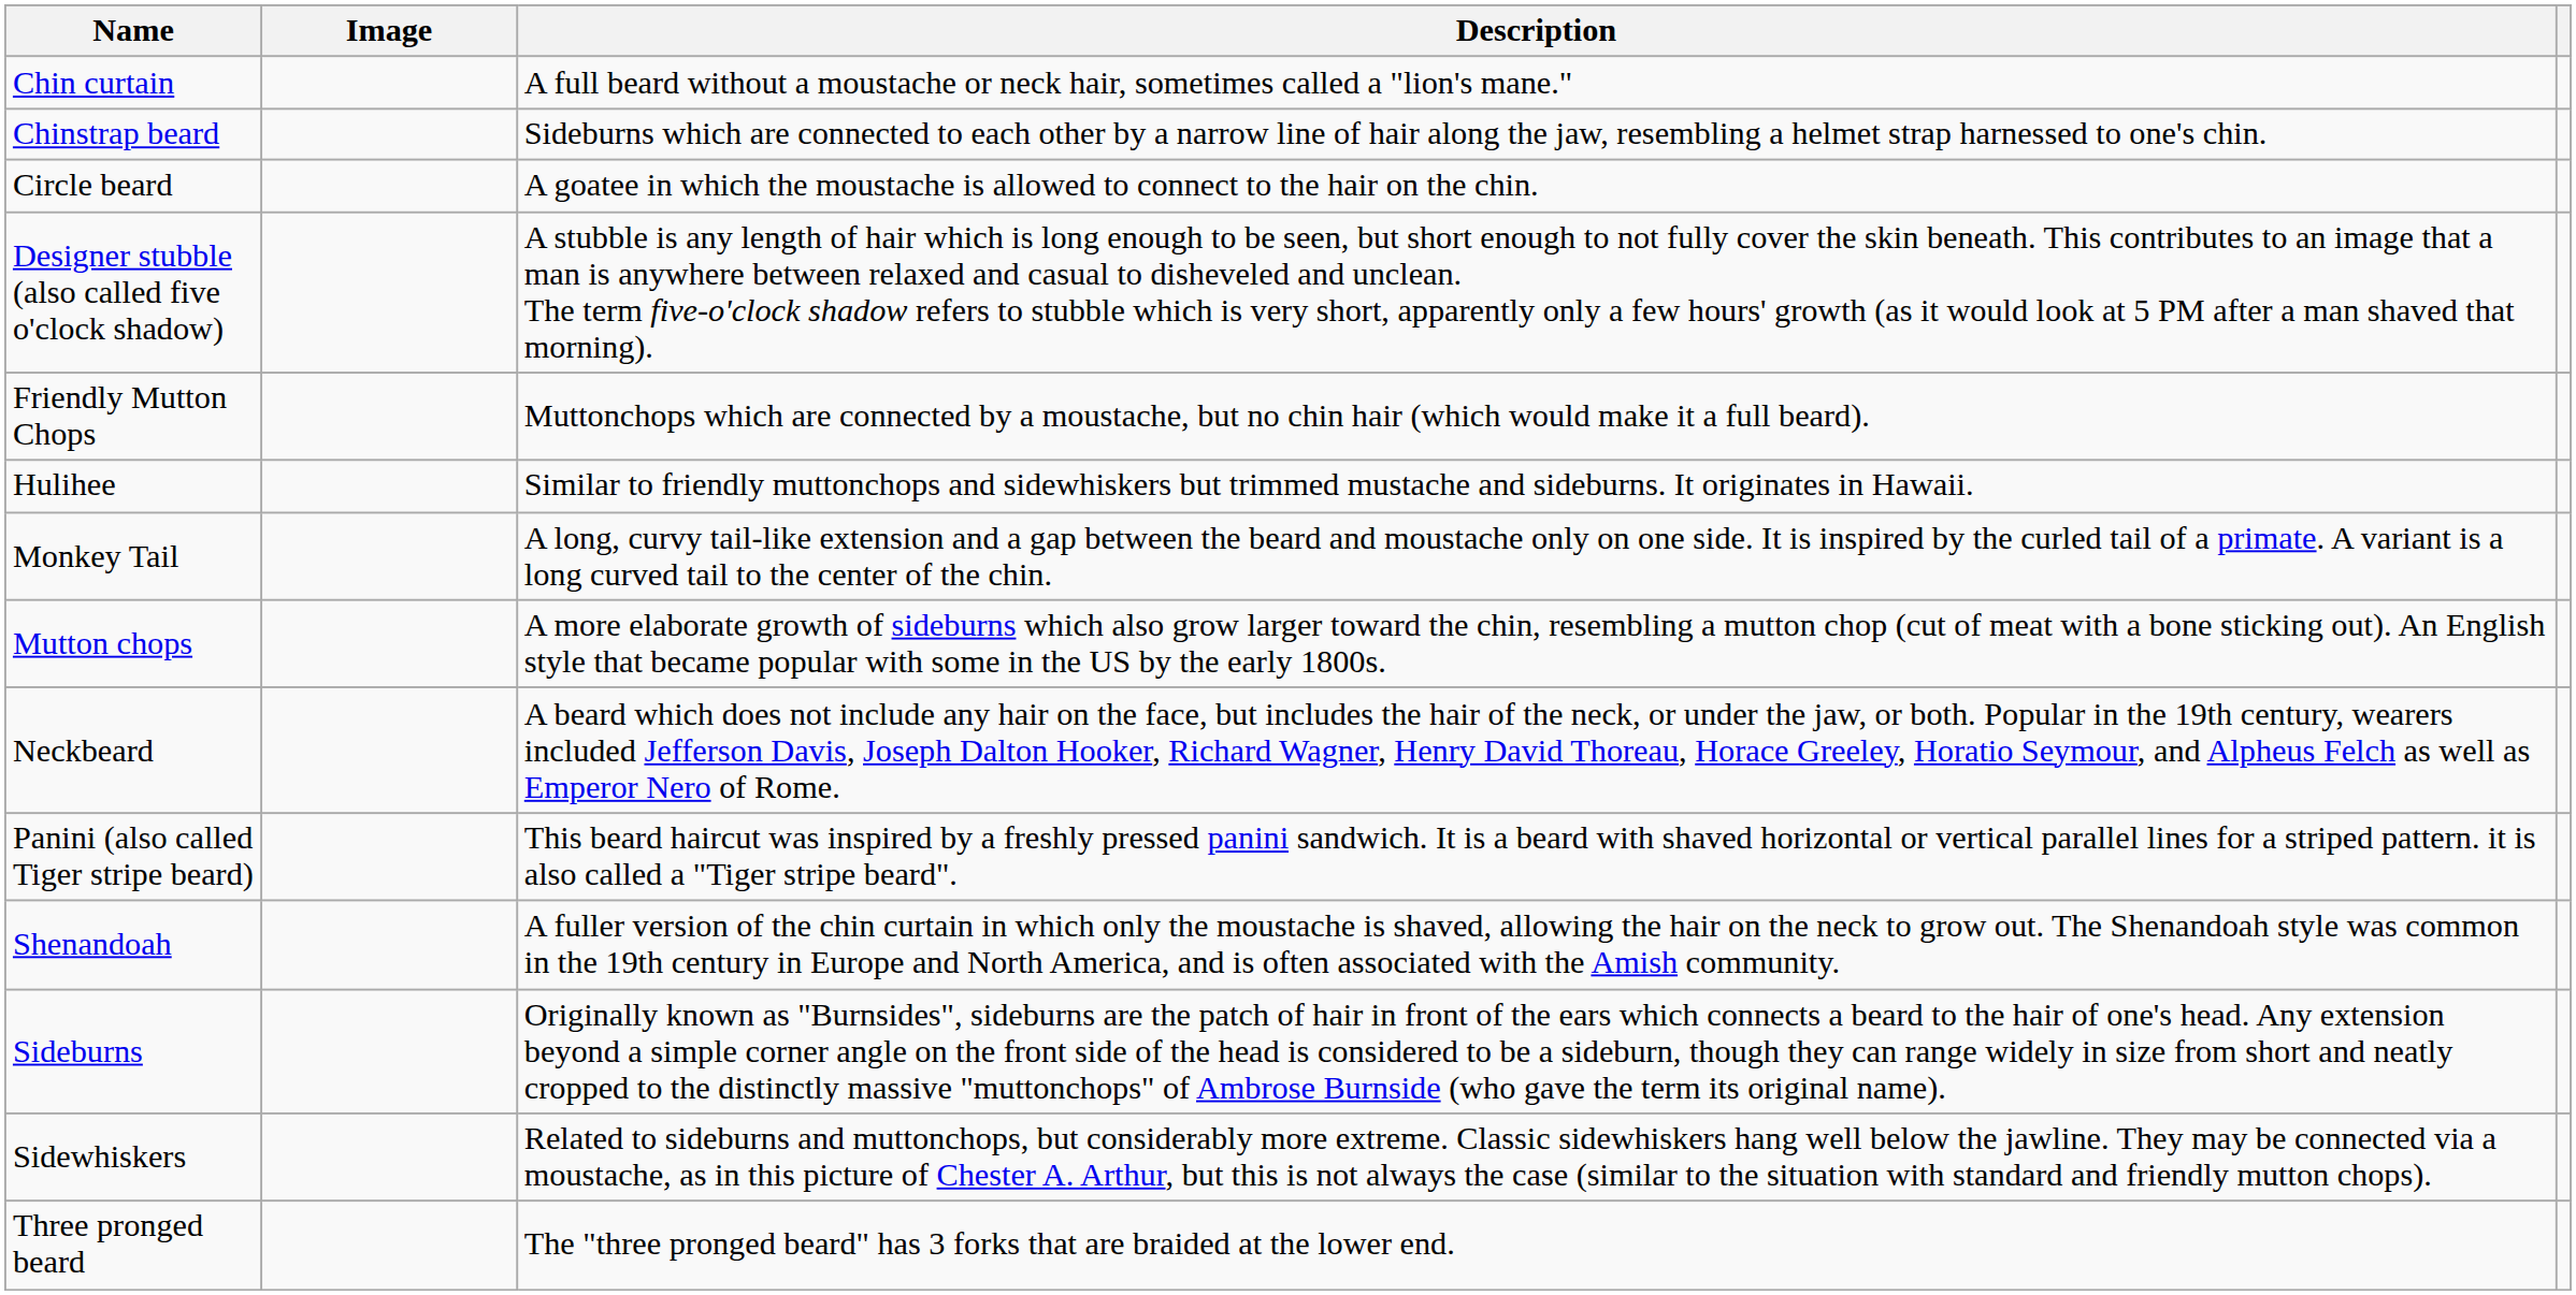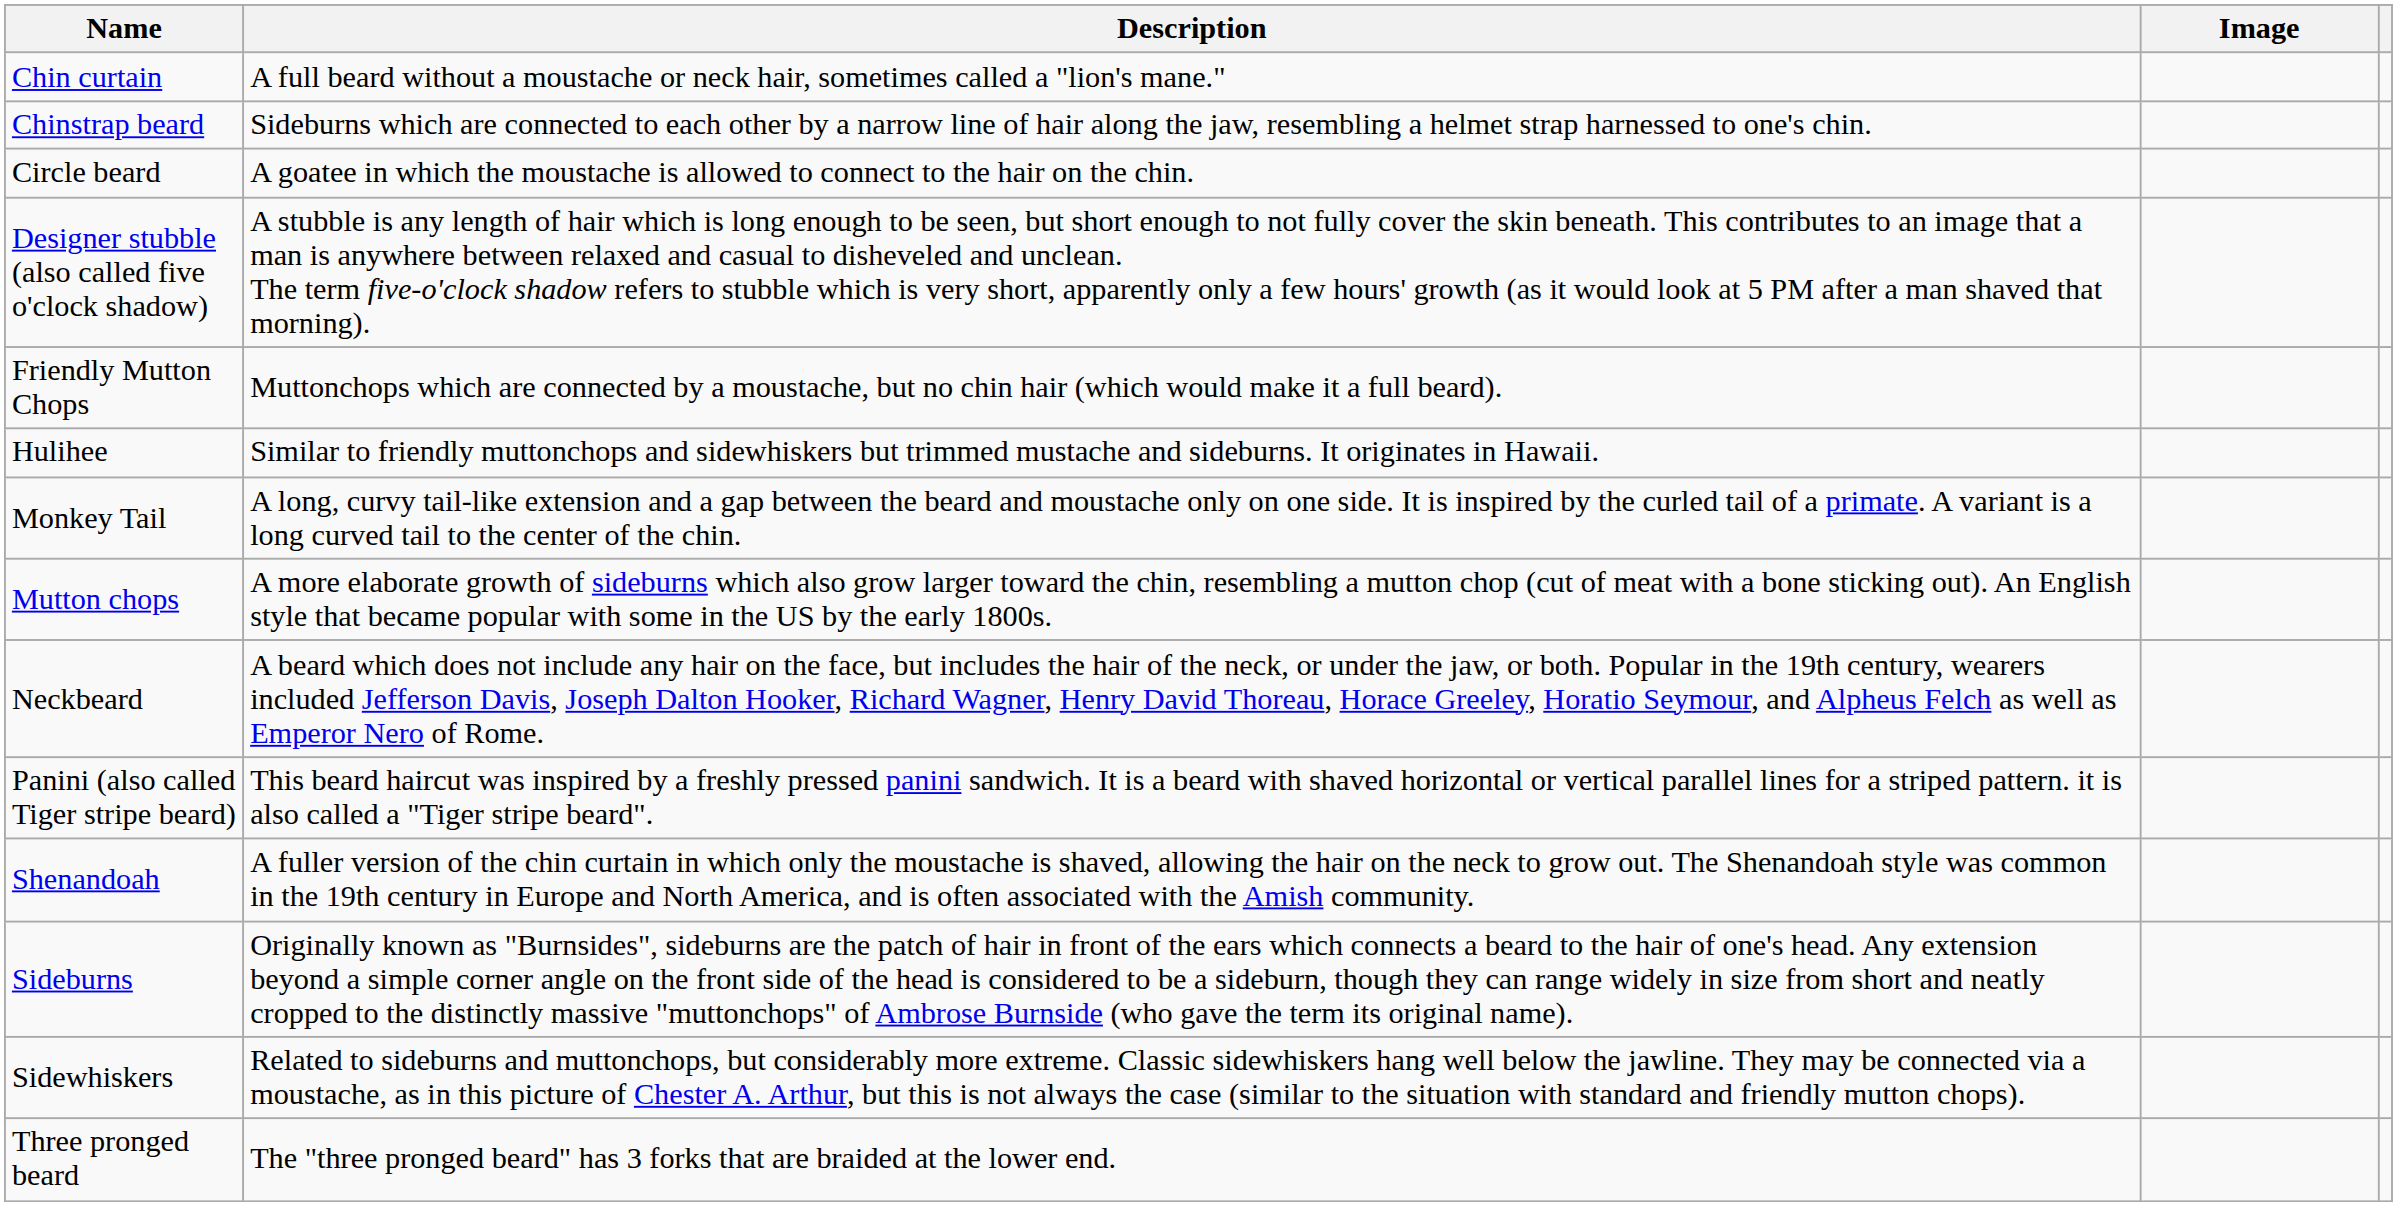 <table class="wikitable sortable" style="width:100%;">
 <tr>
 <th style="width:10%;">Name</th>
+<th style="width:80%;">Description</th>
 <th style="width:10%;">Image</th>
-<th style="width:80%;">Description</th>
 <th style="width:80%;"></th>
 </tr>
 <tr>
 <td> <a href='#'>Chin curtain</a></td>
+<td align=left>A full beard without a moustache or neck hair, sometimes called a "lion's mane."</td>
 <td align=center></td>
-<td align=left>A full beard without a moustache or neck hair, sometimes called a "lion's mane."</td>
 <td></td>
 </tr>
 <tr>
 <td> <a href='#'>Chinstrap beard</a></td>
+<td align=left>Sideburns which are connected to each other by a narrow line of hair along the jaw, resembling a helmet strap harnessed to one's chin.</td>
 <td align=center></td>
-<td align=left>Sideburns which are connected to each other by a narrow line of hair along the jaw, resembling a helmet strap harnessed to one's chin.</td>
 <td></td>
 </tr>
 <tr>
 <td>Circle beard</td>
+<td align="left">A goatee in which the moustache is allowed to connect to the hair on the chin.</td>
 <td align="center"></td>
-<td align="left">A goatee in which the moustache is allowed to connect to the hair on the chin.</td>
 <td></td>
 </tr>
 <tr>
 <td><a href='#'>Designer stubble</a> (also called five o'clock shadow)</td>
+<td align=left>A stubble is any length of hair which is long enough to be seen, but short enough to not fully cover the skin beneath. This contributes to an image that a man is anywhere between relaxed and casual to disheveled and unclean.<br>The term <em>five-o'clock shadow</em> refers to stubble which is very short, apparently only a few hours' growth (as it would look at 5 PM after a man shaved that morning).</td>
 <td align=center></td>
-<td align=left>A stubble is any length of hair which is long enough to be seen, but short enough to not fully cover the skin beneath. This contributes to an image that a man is anywhere between relaxed and casual to disheveled and unclean.<br>The term <em>five-o'clock shadow</em> refers to stubble which is very short, apparently only a few hours' growth (as it would look at 5 PM after a man shaved that morning).</td>
 <td></td>
 </tr>
 <tr>
 <td>Friendly Mutton Chops</td>
+<td align=left>Muttonchops which are connected by a moustache, but no chin hair (which would make it a full beard).</td>
 <td align=center></td>
-<td align=left>Muttonchops which are connected by a moustache, but no chin hair (which would make it a full beard).</td>
 <td></td>
 </tr>
 <tr>
 <td>Hulihee</td>
+<td align=left>Similar to friendly muttonchops and sidewhiskers but trimmed mustache and sideburns. It originates in Hawaii.</td>
 <td align=center></td>
-<td align=left>Similar to friendly muttonchops and sidewhiskers but trimmed mustache and sideburns. It originates in Hawaii.</td>
 <td></td>
 </tr>
 <tr>
 <td>Monkey Tail</td>
+<td align=left>A long, curvy tail-like extension and a gap between the beard and moustache only on one side. It is inspired by the curled tail of a <a href='#'>primate</a>. A variant is a long curved tail to the center of the chin.</td>
 <td align=center></td>
-<td align=left>A long, curvy tail-like extension and a gap between the beard and moustache only on one side. It is inspired by the curled tail of a <a href='#'>primate</a>. A variant is a long curved tail to the center of the chin.</td>
 <td></td>
 </tr>
 <tr>
 <td><a href='#'>Mutton chops</a></td>
+<td align=left>A more elaborate growth of <a href='#'>sideburns</a> which also grow larger toward the chin, resembling a mutton chop (cut of meat with a bone sticking out). An English style that became popular with some in the US by the early 1800s.</td>
 <td align=center></td>
-<td align=left>A more elaborate growth of <a href='#'>sideburns</a> which also grow larger toward the chin, resembling a mutton chop (cut of meat with a bone sticking out). An English style that became popular with some in the US by the early 1800s.</td>
 <td></td>
 </tr>
 <tr>
 <td>Neckbeard</td>
+<td align=left>A beard which does not include any hair on the face, but includes the hair of the neck, or under the jaw, or both. Popular in the 19th century, wearers included <a href='#'>Jefferson Davis</a>, <a href='#'>Joseph Dalton Hooker</a>, <a href='#'>Richard Wagner</a>, <a href='#'>Henry David Thoreau</a>, <a href='#'>Horace Greeley</a>, <a href='#'>Horatio Seymour</a>, and <a href='#'>Alpheus Felch</a> as well as <a href='#'>Emperor Nero</a> of Rome.</td>
 <td align=center></td>
-<td align=left>A beard which does not include any hair on the face, but includes the hair of the neck, or under the jaw, or both. Popular in the 19th century, wearers included <a href='#'>Jefferson Davis</a>, <a href='#'>Joseph Dalton Hooker</a>, <a href='#'>Richard Wagner</a>, <a href='#'>Henry David Thoreau</a>, <a href='#'>Horace Greeley</a>, <a href='#'>Horatio Seymour</a>, and <a href='#'>Alpheus Felch</a> as well as <a href='#'>Emperor Nero</a> of Rome.</td>
 <td></td>
 </tr>
 <tr>
 <td>Panini (also called Tiger stripe beard)</td>
+<td>This beard haircut was inspired by a freshly pressed <a href='#'>panini</a> sandwich. It is a beard with shaved horizontal or vertical parallel lines for a striped pattern. it is also called a "Tiger stripe beard".</td>
 <td></td>
-<td>This beard haircut was inspired by a freshly pressed <a href='#'>panini</a> sandwich. It is a beard with shaved horizontal or vertical parallel lines for a striped pattern. it is also called a "Tiger stripe beard".</td>
 <td></td>
 </tr>
 <tr>
 <td><a href='#'>Shenandoah</a></td>
+<td align=left>A fuller version of the chin curtain in which only the moustache is shaved, allowing the hair on the neck to grow out. The Shenandoah style was common in the 19th century in Europe and North America, and is often associated with the <a href='#'>Amish</a> community.</td>
 <td align=center></td>
-<td align=left>A fuller version of the chin curtain in which only the moustache is shaved, allowing the hair on the neck to grow out. The Shenandoah style was common in the 19th century in Europe and North America, and is often associated with the <a href='#'>Amish</a> community.</td>
 <td></td>
 </tr>
 <tr>
 <td><a href='#'>Sideburns</a></td>
+<td align=left>Originally known as "Burnsides", sideburns are the patch of hair in front of the ears which connects a beard to the hair of one's head. Any extension beyond a simple corner angle on the front side of the head is considered to be a sideburn, though they can range widely in size from short and neatly cropped to the distinctly massive "muttonchops" of <a href='#'>Ambrose Burnside</a> (who gave the term its original name).</td>
 <td align=center></td>
-<td align=left>Originally known as "Burnsides", sideburns are the patch of hair in front of the ears which connects a beard to the hair of one's head. Any extension beyond a simple corner angle on the front side of the head is considered to be a sideburn, though they can range widely in size from short and neatly cropped to the distinctly massive "muttonchops" of <a href='#'>Ambrose Burnside</a> (who gave the term its original name).</td>
 <td></td>
 </tr>
 <tr>
 <td>Sidewhiskers</td>
+<td align=left>Related to sideburns and muttonchops, but considerably more extreme. Classic sidewhiskers hang well below the jawline. They may be connected via a moustache, as in this picture of <a href='#'>Chester A. Arthur</a>, but this is not always the case (similar to the situation with standard and friendly mutton chops).</td>
 <td align=center></td>
-<td align=left>Related to sideburns and muttonchops, but considerably more extreme. Classic sidewhiskers hang well below the jawline. They may be connected via a moustache, as in this picture of <a href='#'>Chester A. Arthur</a>, but this is not always the case (similar to the situation with standard and friendly mutton chops).</td>
 <td></td>
 </tr>
 <tr>
 <td>Three pronged beard</td>
+<td align=left>The "three pronged beard" has 3 forks that are braided at the lower end.</td>
 <td align=center></td>
-<td align=left>The "three pronged beard" has 3 forks that are braided at the lower end.</td>
 <td></td>
 </tr>
 </table>
